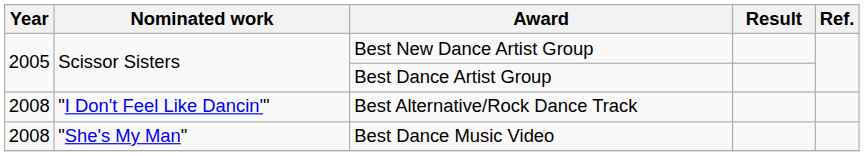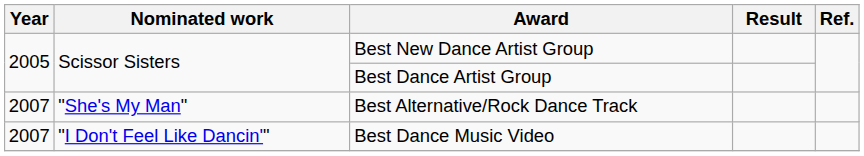 <table class="wikitable">
 <tr>
 <th>Year</th>
 <th width="250">Nominated work</th>
 <th width="325">Award</th>
 <th width="65">Result</th>
 <th>Ref.</th>
 </tr>
 <tr>
 <td align="center" rowspan=2>2005</td>
 <td rowspan=2>Scissor Sisters</td>
 <td>Best New Dance Artist Group</td>
 <td></td>
 <td align="center" rowspan=2></td>
 </tr>
 <tr>
 <td>Best Dance Artist Group</td>
 <td></td>
 </tr>
 <tr>
-<td align="center">2008</td>
-<td>"<a href='#'>I Don't Feel Like Dancin'</a>"</td>
+<td align="center">2007</td>
+<td>"<a href='#'>She's My Man</a>"</td>
 <td>Best Alternative/Rock Dance Track</td>
 <td></td>
 <td align="center"></td>
 </tr>
 <tr>
-<td align="center">2008</td>
-<td>"<a href='#'>She's My Man</a>"</td>
+<td align="center">2007</td>
+<td>"<a href='#'>I Don't Feel Like Dancin'</a>"</td>
 <td>Best Dance Music Video</td>
 <td></td>
 <td align="center"></td>
 </tr>
 <tr>
 </tr>
 </table>
